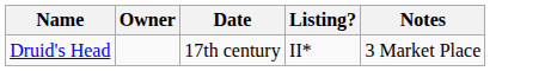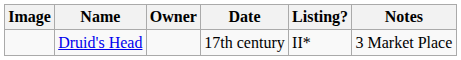 <table class="wikitable sortable">
 <tr>
+<th>Image</th>
 <th>Name</th>
 <th>Owner</th>
 <th>Date</th>
 <th>Listing?</th>
 <th>Notes</th>
 </tr>
 <tr>
+<td></td>
 <td><a href='#'>Druid's Head</a></td>
 <td></td>
 <td>17th century</td>
 <td>II*</td>
 <td>3 Market Place</td>
 </tr>
 </table>
